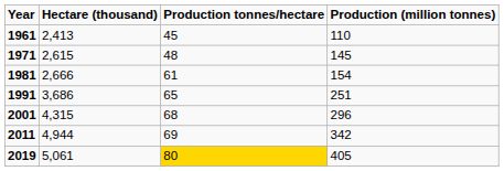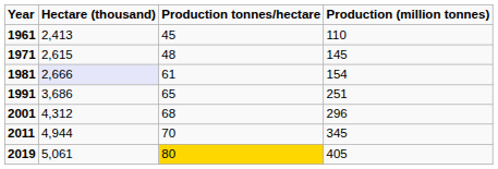 <table class="wikitable">
 <tr>
 <td><strong>Year</strong></td>
 <td><strong>Hectare (thousand) </strong></td>
 <td><strong>Production tonnes/hectare</strong></td>
 <td><strong>Production (million tonnes)</strong></td>
 </tr>
 <tr>
 <td><strong>1961</strong></td>
 <td>2,413</td>
 <td>45</td>
 <td>110</td>
 </tr>
 <tr>
 <td><strong>1971</strong></td>
 <td>2,615</td>
 <td>48</td>
 <td>145</td>
 </tr>
 <tr>
 <td><strong>1981</strong></td>
-<td>2,666</td>
+<td style="background: lavender;">2,666</td>
 <td>61</td>
 <td>154</td>
 </tr>
 <tr>
 <td><strong>1991</strong></td>
 <td>3,686</td>
 <td>65</td>
 <td>251</td>
 </tr>
 <tr>
 <td><strong>2001</strong></td>
-<td>4,315</td>
+<td>4,312</td>
 <td>68</td>
 <td>296</td>
 </tr>
 <tr>
 <td><strong>2011</strong></td>
 <td>4,944</td>
-<td>69</td>
-<td>342</td>
+<td>70</td>
+<td>345</td>
 </tr>
 <tr>
 <td><strong>2019</strong></td>
 <td>5,061</td>
 <td style="background: gold;">80</td>
 <td>405</td>
 </tr>
 </table>
